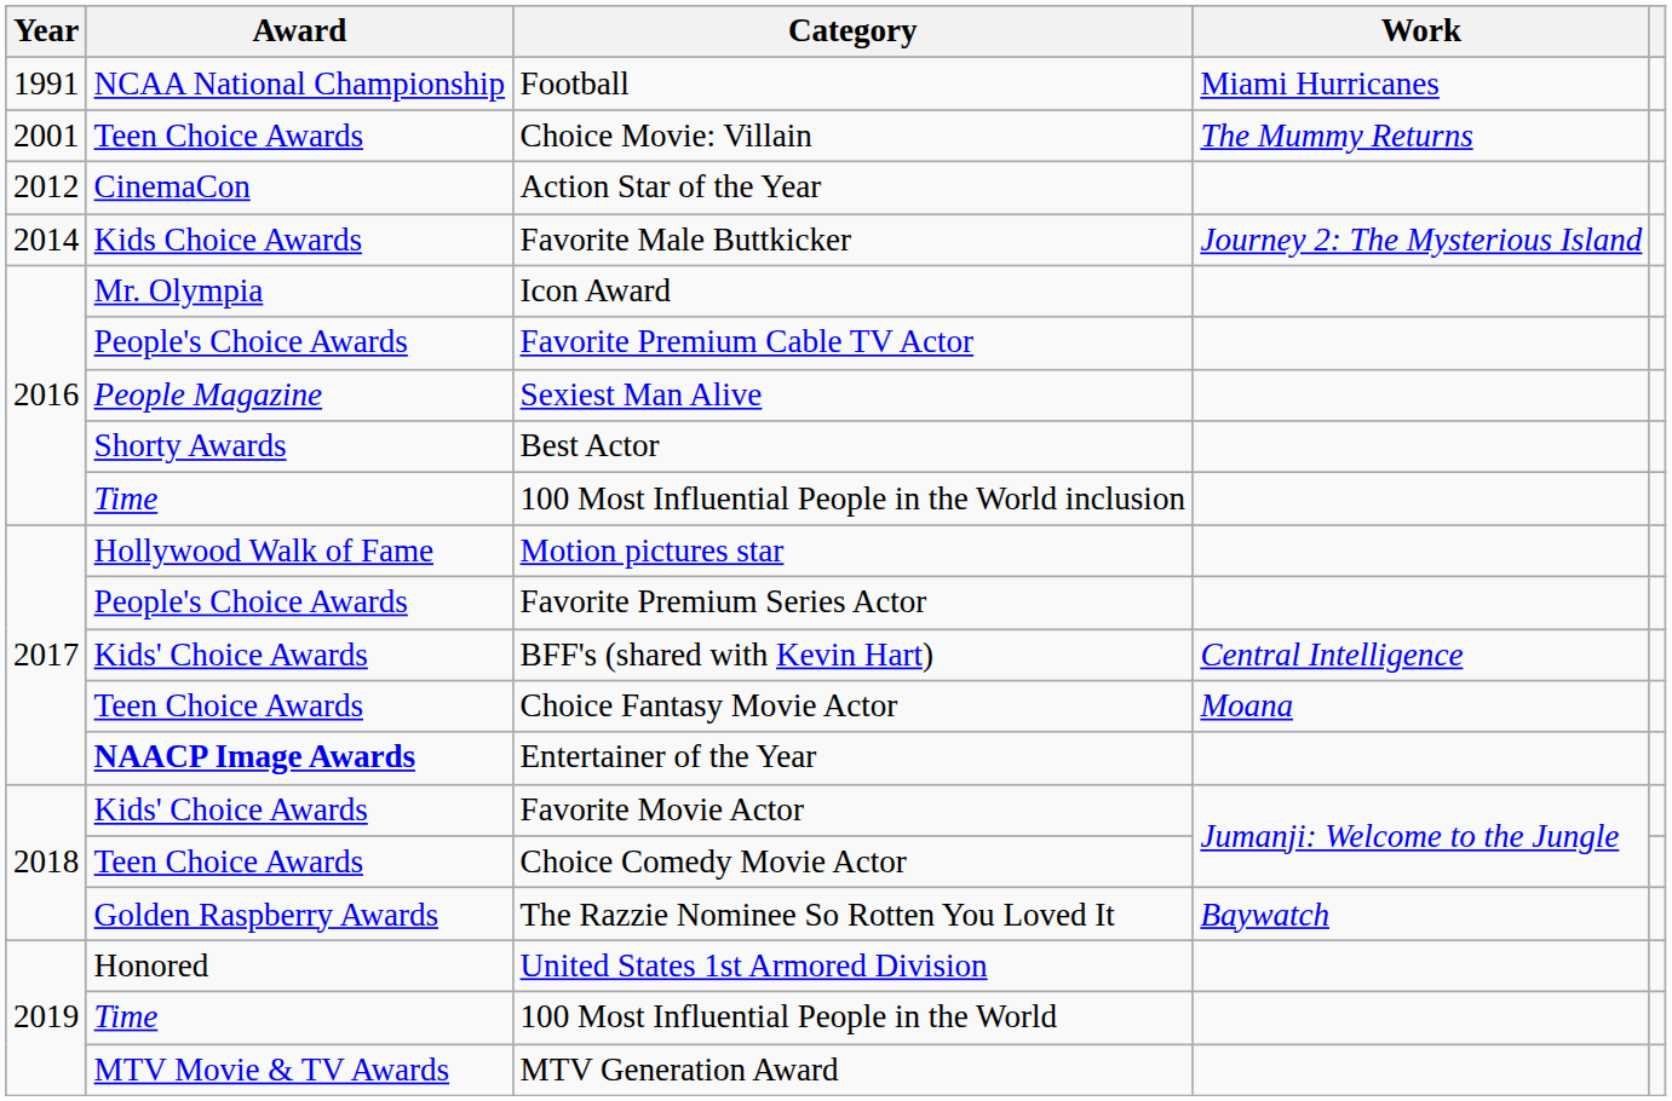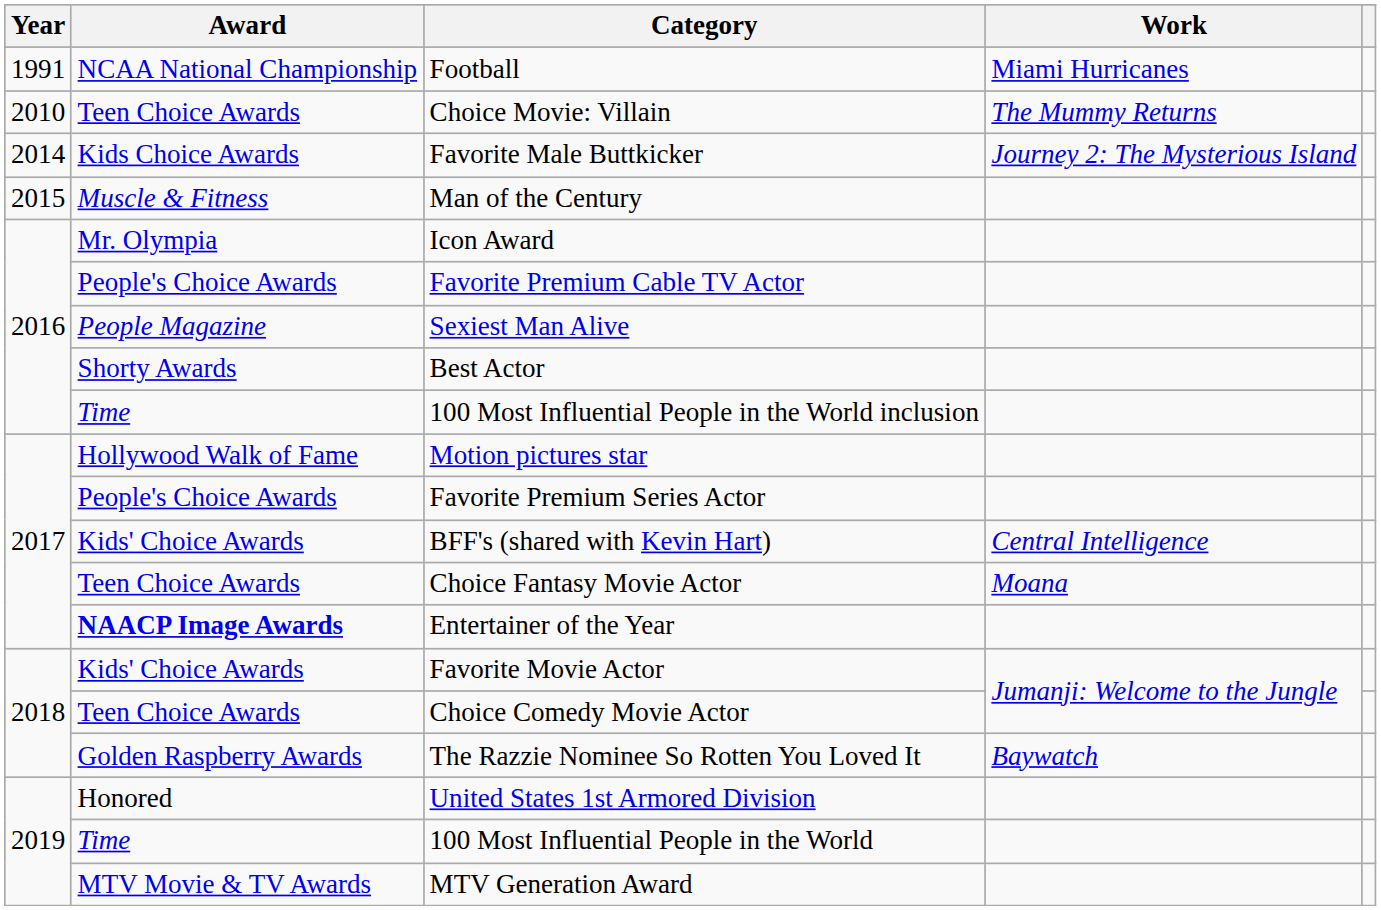 <table class="wikitable sortable">
 <tr>
 <th>Year</th>
 <th>Award</th>
 <th>Category</th>
 <th>Work</th>
 <th class=unsortable></th>
 </tr>
 <tr>
 <td>1991</td>
 <td><a href='#'>NCAA National Championship</a></td>
 <td>Football</td>
 <td><a href='#'>Miami Hurricanes</a></td>
 <td></td>
 </tr>
 <tr>
-<td>2001</td>
+<td>2010</td>
 <td><a href='#'>Teen Choice Awards</a></td>
 <td>Choice Movie: Villain</td>
 <td><em><a href='#'>The Mummy Returns</a></em></td>
-<td></td>
-</tr>
-<tr>
-<td>2012</td>
-<td><a href='#'>CinemaCon</a></td>
-<td>Action Star of the Year</td>
-<td></td>
 <td></td>
 </tr>
 <tr>
 <td>2014</td>
 <td><a href='#'>Kids Choice Awards</a></td>
 <td>Favorite Male Buttkicker</td>
 <td><em><a href='#'>Journey 2: The Mysterious Island</a></em></td>
+<td></td>
+</tr>
+<tr>
+<td>2015</td>
+<td><em><a href='#'>Muscle & Fitness</a></em></td>
+<td>Man of the Century</td>
+<td></td>
 <td></td>
 </tr>
 <tr>
 <td rowspan="5">2016</td>
 <td><a href='#'>Mr. Olympia</a></td>
 <td>Icon Award</td>
 <td></td>
 <td></td>
 </tr>
 <tr>
 <td><a href='#'>People's Choice Awards</a></td>
 <td><a href='#'>Favorite Premium Cable TV Actor</a></td>
 <td></td>
 <td></td>
 </tr>
 <tr>
 <td><em><a href='#'>People Magazine</a></em></td>
 <td><a href='#'>Sexiest Man Alive</a></td>
 <td></td>
 <td></td>
 </tr>
 <tr>
 <td><a href='#'>Shorty Awards</a></td>
 <td>Best Actor</td>
 <td></td>
 <td></td>
 </tr>
 <tr>
 <td><em><a href='#'>Time</a></em></td>
 <td>100 Most Influential People in the World inclusion</td>
 <td></td>
 <td></td>
 </tr>
 <tr>
 <td rowspan="5">2017</td>
 <td><a href='#'>Hollywood Walk of Fame</a></td>
 <td><a href='#'>Motion pictures star</a></td>
 <td></td>
 <td><br></td>
 </tr>
 <tr>
 <td><a href='#'>People's Choice Awards</a></td>
 <td>Favorite Premium Series Actor</td>
 <td></td>
 <td></td>
 </tr>
 <tr>
 <td><a href='#'>Kids' Choice Awards</a></td>
 <td>BFF's (shared with <a href='#'>Kevin Hart</a>)</td>
 <td><em><a href='#'>Central Intelligence</a></em></td>
 <td></td>
 </tr>
 <tr>
 <td><a href='#'>Teen Choice Awards</a></td>
 <td>Choice Fantasy Movie Actor</td>
 <td><em><a href='#'>Moana</a></em></td>
 <td></td>
 </tr>
 <tr>
 <td><strong><a href='#'>NAACP Image Awards</a></strong></td>
 <td>Entertainer of the Year</td>
 <td></td>
 <td></td>
 </tr>
 <tr>
 <td rowspan="3">2018</td>
 <td><a href='#'>Kids' Choice Awards</a></td>
 <td>Favorite Movie Actor</td>
 <td rowspan="2"><em><a href='#'>Jumanji: Welcome to the Jungle</a></em></td>
 <td></td>
 </tr>
 <tr>
 <td><a href='#'>Teen Choice Awards</a></td>
 <td>Choice Comedy Movie Actor</td>
 <td></td>
 </tr>
 <tr>
 <td><a href='#'>Golden Raspberry Awards</a></td>
 <td>The Razzie Nominee So Rotten You Loved It</td>
 <td><em><a href='#'>Baywatch</a></em></td>
 <td><br></td>
 </tr>
 <tr>
 <td rowspan="3">2019</td>
 <td>Honored</td>
 <td><a href='#'>United States 1st Armored Division</a></td>
 <td></td>
 <td></td>
 </tr>
 <tr>
 <td><em><a href='#'>Time</a></em></td>
 <td>100 Most Influential People in the World</td>
 <td></td>
 <td></td>
 </tr>
 <tr>
 <td><a href='#'>MTV Movie & TV Awards</a></td>
 <td>MTV Generation Award</td>
 <td></td>
 <td></td>
 </tr>
 </table>
